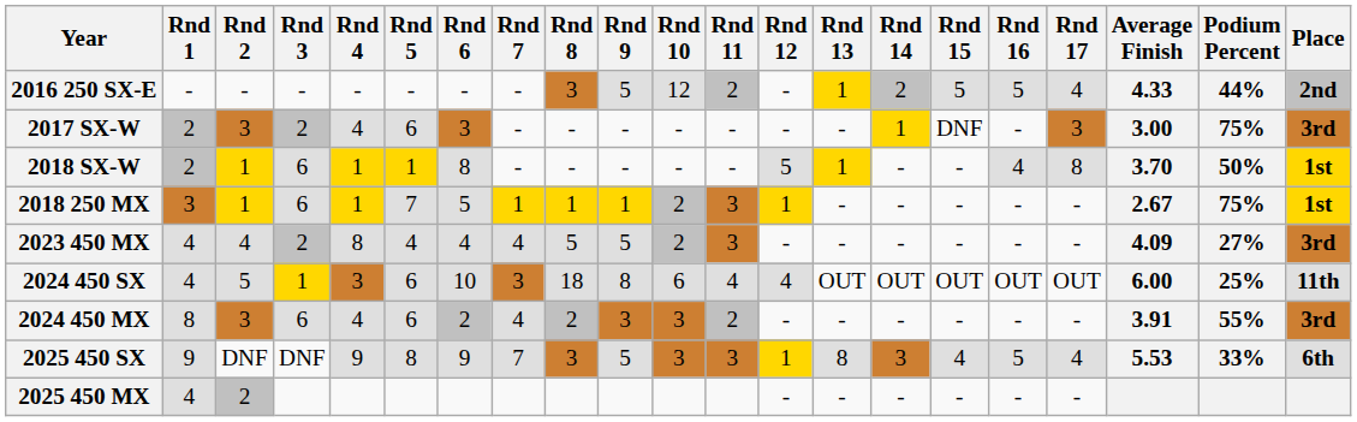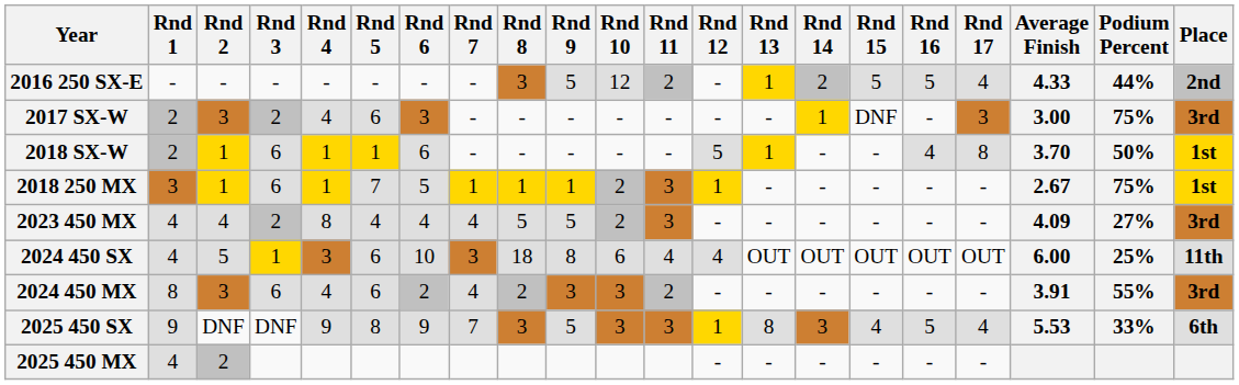 <table class="wikitable" style="font-size: 85%; text-align:center">
 <tr valign="top">
 <th valign="middle">Year</th>
 <th>Rnd<br>1</th>
 <th>Rnd<br>2</th>
 <th>Rnd<br>3</th>
 <th>Rnd<br>4</th>
 <th>Rnd<br>5</th>
 <th>Rnd<br>6</th>
 <th>Rnd<br>7</th>
 <th>Rnd<br>8</th>
 <th>Rnd<br>9</th>
 <th>Rnd<br>10</th>
 <th>Rnd<br>11</th>
 <th>Rnd<br>12</th>
 <th>Rnd<br>13</th>
 <th>Rnd<br>14</th>
 <th>Rnd<br>15</th>
 <th>Rnd<br>16</th>
 <th>Rnd<br>17</th>
 <th valign="middle">Average<br>Finish</th>
 <th valign="middle">Podium<br>Percent</th>
 <th valign="middle">Place</th>
 </tr>
 <tr>
 <th>2016 250 SX-E</th>
 <td>-</td>
 <td>-</td>
 <td>-</td>
 <td>-</td>
 <td>-</td>
 <td>-</td>
 <td>-</td>
 <td style="background:#CD7F32;">3</td>
 <td style="background:#dfdfdf;">5</td>
 <td style="background:#dfdfdf;">12</td>
 <td style="background: silver;">2</td>
 <td>-</td>
 <td style="background: gold;">1</td>
 <td style="background: silver;">2</td>
 <td style="background:#dfdfdf;">5</td>
 <td style="background:#dfdfdf;">5</td>
 <td style="background:#dfdfdf;">4</td>
 <th>4.33</th>
 <th>44%</th>
 <th style="background: silver;">2nd</th>
 </tr>
 <tr>
 <th>2017 SX-W</th>
 <td style="background: silver;">2</td>
 <td style="background:#CD7F32;">3</td>
 <td style="background: silver;">2</td>
 <td style="background:#dfdfdf;">4</td>
 <td style="background:#dfdfdf;">6</td>
 <td style="background:#CD7F32;">3</td>
 <td>-</td>
 <td>-</td>
 <td>-</td>
 <td>-</td>
 <td>-</td>
 <td>-</td>
 <td>-</td>
 <td style="background: gold;">1</td>
 <td>DNF</td>
 <td>-</td>
 <td style="background:#CD7F32;">3</td>
 <th>3.00</th>
 <th>75%</th>
 <th style="background:#CD7F32;">3rd</th>
 </tr>
 <tr>
 <th>2018 SX-W</th>
 <td style="background: silver;">2</td>
 <td style="background: gold;">1</td>
 <td style="background:#dfdfdf;">6</td>
 <td style="background: gold;">1</td>
 <td style="background: gold;">1</td>
-<td style="background:#dfdfdf;">8</td>
+<td style="background:#dfdfdf;">6</td>
 <td>-</td>
 <td>-</td>
 <td>-</td>
 <td>-</td>
 <td>-</td>
 <td style="background:#dfdfdf;">5</td>
 <td style="background: gold;">1</td>
 <td>-</td>
 <td>-</td>
 <td style="background:#dfdfdf;">4</td>
 <td style="background:#dfdfdf;">8</td>
 <th>3.70</th>
 <th>50%</th>
 <th style="background: gold;">1st</th>
 </tr>
 <tr>
 <th>2018 250 MX</th>
 <td style="background:#CD7F32;">3</td>
 <td style="background: gold;">1</td>
 <td style="background:#dfdfdf;">6</td>
 <td style="background: gold;">1</td>
 <td style="background:#dfdfdf;">7</td>
 <td style="background:#dfdfdf;">5</td>
 <td style="background: gold;">1</td>
 <td style="background: gold;">1</td>
 <td style="background: gold;">1</td>
 <td style="background: silver;">2</td>
 <td style="background:#CD7F32;">3</td>
 <td style="background: gold;">1</td>
 <td>-</td>
 <td>-</td>
 <td>-</td>
 <td>-</td>
 <td>-</td>
 <th>2.67</th>
 <th>75%</th>
 <th style="background: gold;">1st</th>
 </tr>
 <tr>
 <th>2023 450 MX</th>
 <td style="background:#dfdfdf;">4</td>
 <td style="background:#dfdfdf;">4</td>
 <td style="background:silver;">2</td>
 <td style="background:#dfdfdf;">8</td>
 <td style="background:#dfdfdf;">4</td>
 <td style="background:#dfdfdf;">4</td>
 <td style="background:#dfdfdf;">4</td>
 <td style="background:#dfdfdf;">5</td>
 <td style="background:#dfdfdf;">5</td>
 <td style="background:silver;">2</td>
 <td style="background:#CD7F32;">3</td>
 <td>-</td>
 <td>-</td>
 <td>-</td>
 <td>-</td>
 <td>-</td>
 <td>-</td>
 <th>4.09</th>
 <th>27%</th>
 <th style="background:#CD7F32;">3rd</th>
 </tr>
 <tr>
 <th>2024 450 SX</th>
 <td style="background:#dfdfdf;">4</td>
 <td style="background:#dfdfdf;">5</td>
 <td style="background: gold;">1</td>
 <td style="background:#CD7F32;">3</td>
 <td style="background:#dfdfdf;">6</td>
 <td style="background:#dfdfdf;">10</td>
 <td style="background:#CD7F32;">3</td>
 <td style="background:#dfdfdf;">18</td>
 <td style="background:#dfdfdf;">8</td>
 <td style="background:#dfdfdf;">6</td>
 <td style="background:#dfdfdf;">4</td>
 <td style="background:#dfdfdf;">4</td>
 <td>OUT</td>
 <td>OUT</td>
 <td>OUT</td>
 <td>OUT</td>
 <td>OUT</td>
 <th>6.00</th>
 <th>25%</th>
 <th style="background:#dfdfdf;">11th</th>
 </tr>
 <tr>
 <th>2024 450 MX</th>
 <td style="background:#dfdfdf;">8</td>
 <td style="background:#CD7F32;">3</td>
 <td style="background:#dfdfdf;">6</td>
 <td style="background:#dfdfdf;">4</td>
 <td style="background:#dfdfdf;">6</td>
 <td style="background:silver;">2</td>
 <td style="background:#dfdfdf;">4</td>
 <td style="background:silver;">2</td>
 <td style="background:#CD7F32;">3</td>
 <td style="background:#CD7F32;">3</td>
 <td style="background:silver;">2</td>
 <td>-</td>
 <td>-</td>
 <td>-</td>
 <td>-</td>
 <td>-</td>
 <td>-</td>
 <th>3.91</th>
 <th>55%</th>
 <th style="background:#CD7F32;">3rd</th>
 </tr>
 <tr>
 <th>2025 450 SX</th>
 <td style="background:#dfdfdf;">9</td>
 <td>DNF</td>
 <td>DNF</td>
 <td style="background:#dfdfdf;">9</td>
 <td style="background:#dfdfdf;">8</td>
 <td style="background:#dfdfdf;">9</td>
 <td style="background:#dfdfdf;">7</td>
 <td style="background:#CD7F32;">3</td>
 <td style="background:#dfdfdf;">5</td>
 <td style="background:#CD7F32;">3</td>
 <td style="background:#CD7F32;">3</td>
 <td style="background: gold;">1</td>
 <td style="background:#dfdfdf;">8</td>
 <td style="background:#CD7F32;">3</td>
 <td style="background:#dfdfdf;">4</td>
 <td style="background:#dfdfdf;">5</td>
 <td style="background:#dfdfdf;">4</td>
 <th>5.53</th>
 <th>33%</th>
 <th style="background:#dfdfdf;">6th</th>
 </tr>
 <tr>
 <th>2025 450 MX</th>
 <td style="background:#dfdfdf;">4</td>
 <td style="background: silver;">2</td>
 <td></td>
 <td></td>
 <td></td>
 <td></td>
 <td></td>
 <td></td>
 <td></td>
 <td></td>
 <td></td>
 <td>-</td>
 <td>-</td>
 <td>-</td>
 <td>-</td>
 <td>-</td>
 <td>-</td>
 <th></th>
 <th></th>
 <th></th>
 </tr>
 </table>
